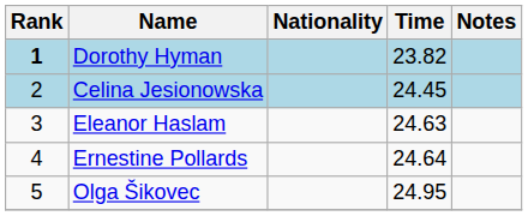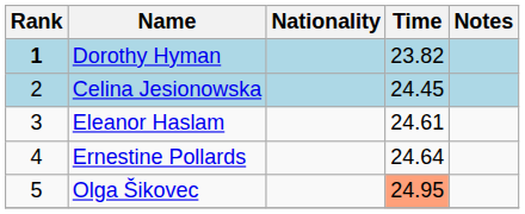 <table class="wikitable sortable" style="text-align:center">
 <tr>
 <th>Rank</th>
 <th>Name</th>
 <th>Nationality</th>
 <th>Time</th>
 <th>Notes</th>
 </tr>
 <tr bgcolor=lightblue>
 <td><strong>1</strong></td>
 <td align=left><a href='#'>Dorothy Hyman</a></td>
 <td align=left></td>
 <td>23.82</td>
 <td></td>
 </tr>
 <tr bgcolor=lightblue>
 <td>2</td>
 <td align=left><a href='#'>Celina Jesionowska</a></td>
 <td align=left></td>
 <td>24.45</td>
 <td></td>
 </tr>
 <tr>
 <td>3</td>
 <td align=left><a href='#'>Eleanor Haslam</a></td>
 <td align=left></td>
-<td>24.63</td>
+<td>24.61</td>
 <td></td>
 </tr>
 <tr>
 <td>4</td>
 <td align=left><a href='#'>Ernestine Pollards</a></td>
 <td align=left></td>
 <td>24.64</td>
 <td></td>
 </tr>
 <tr>
 <td>5</td>
 <td align=left><a href='#'>Olga Šikovec</a></td>
 <td align=left></td>
-<td>24.95</td>
+<td style="background: lightsalmon;">24.95</td>
 <td></td>
 </tr>
 <tr>
 </tr>
 </table>
